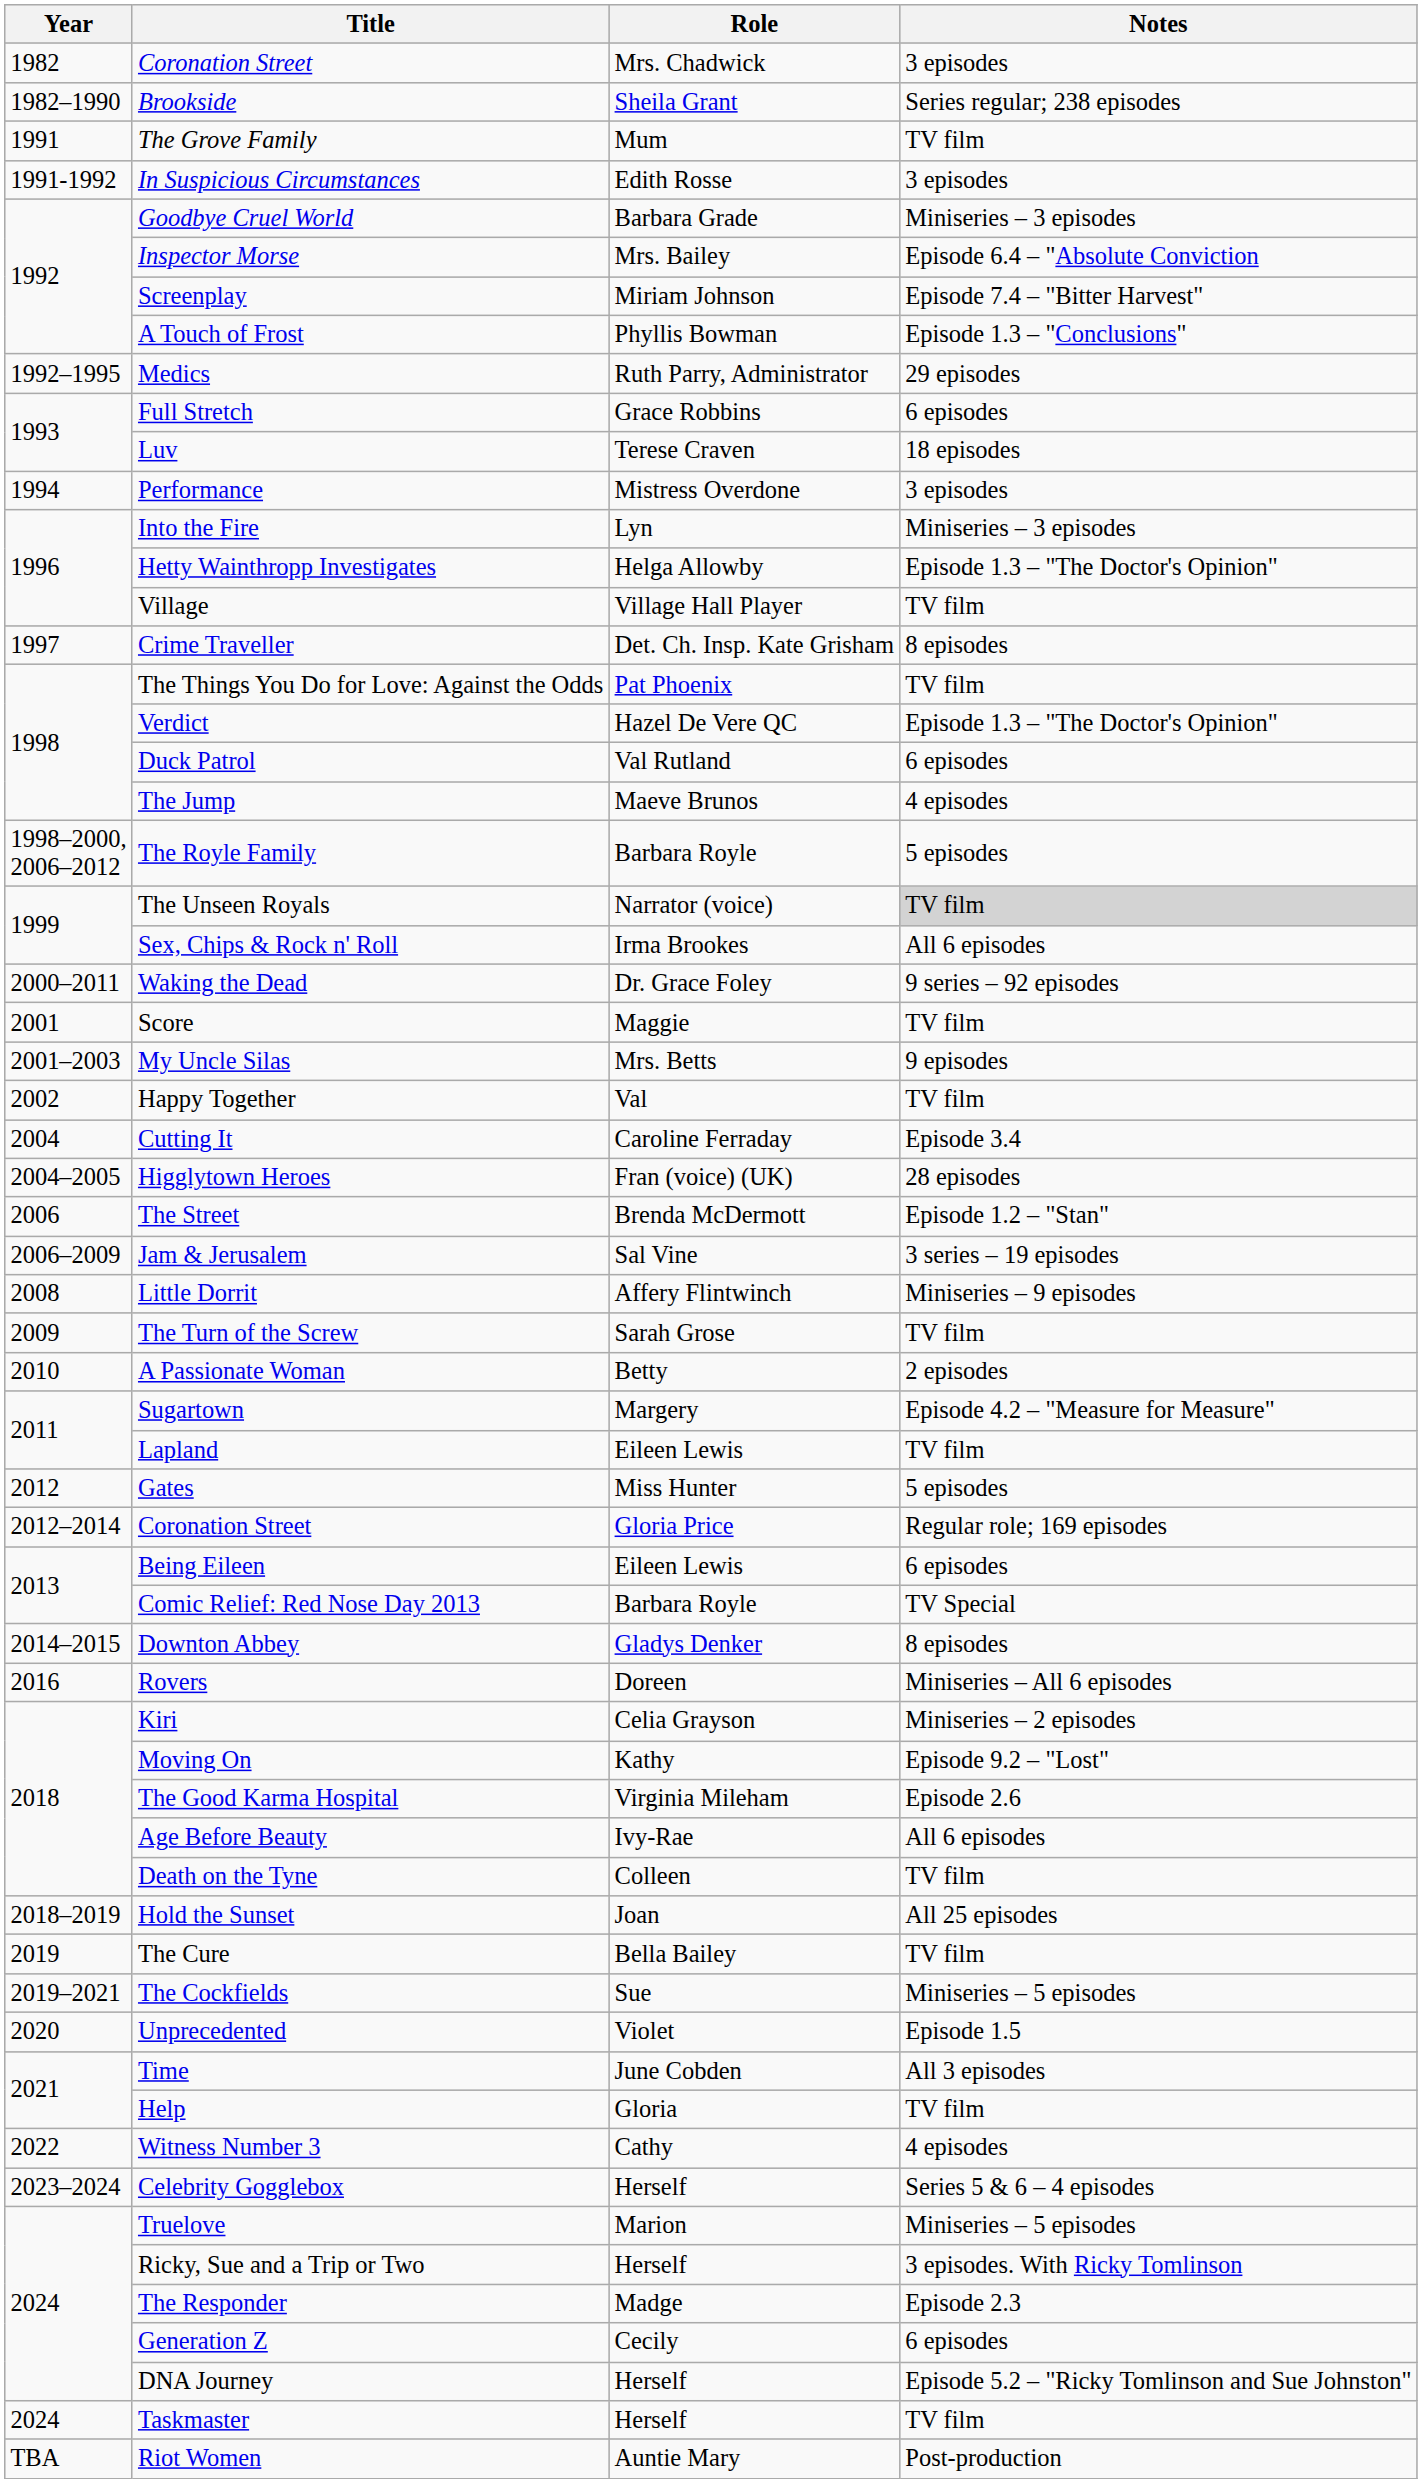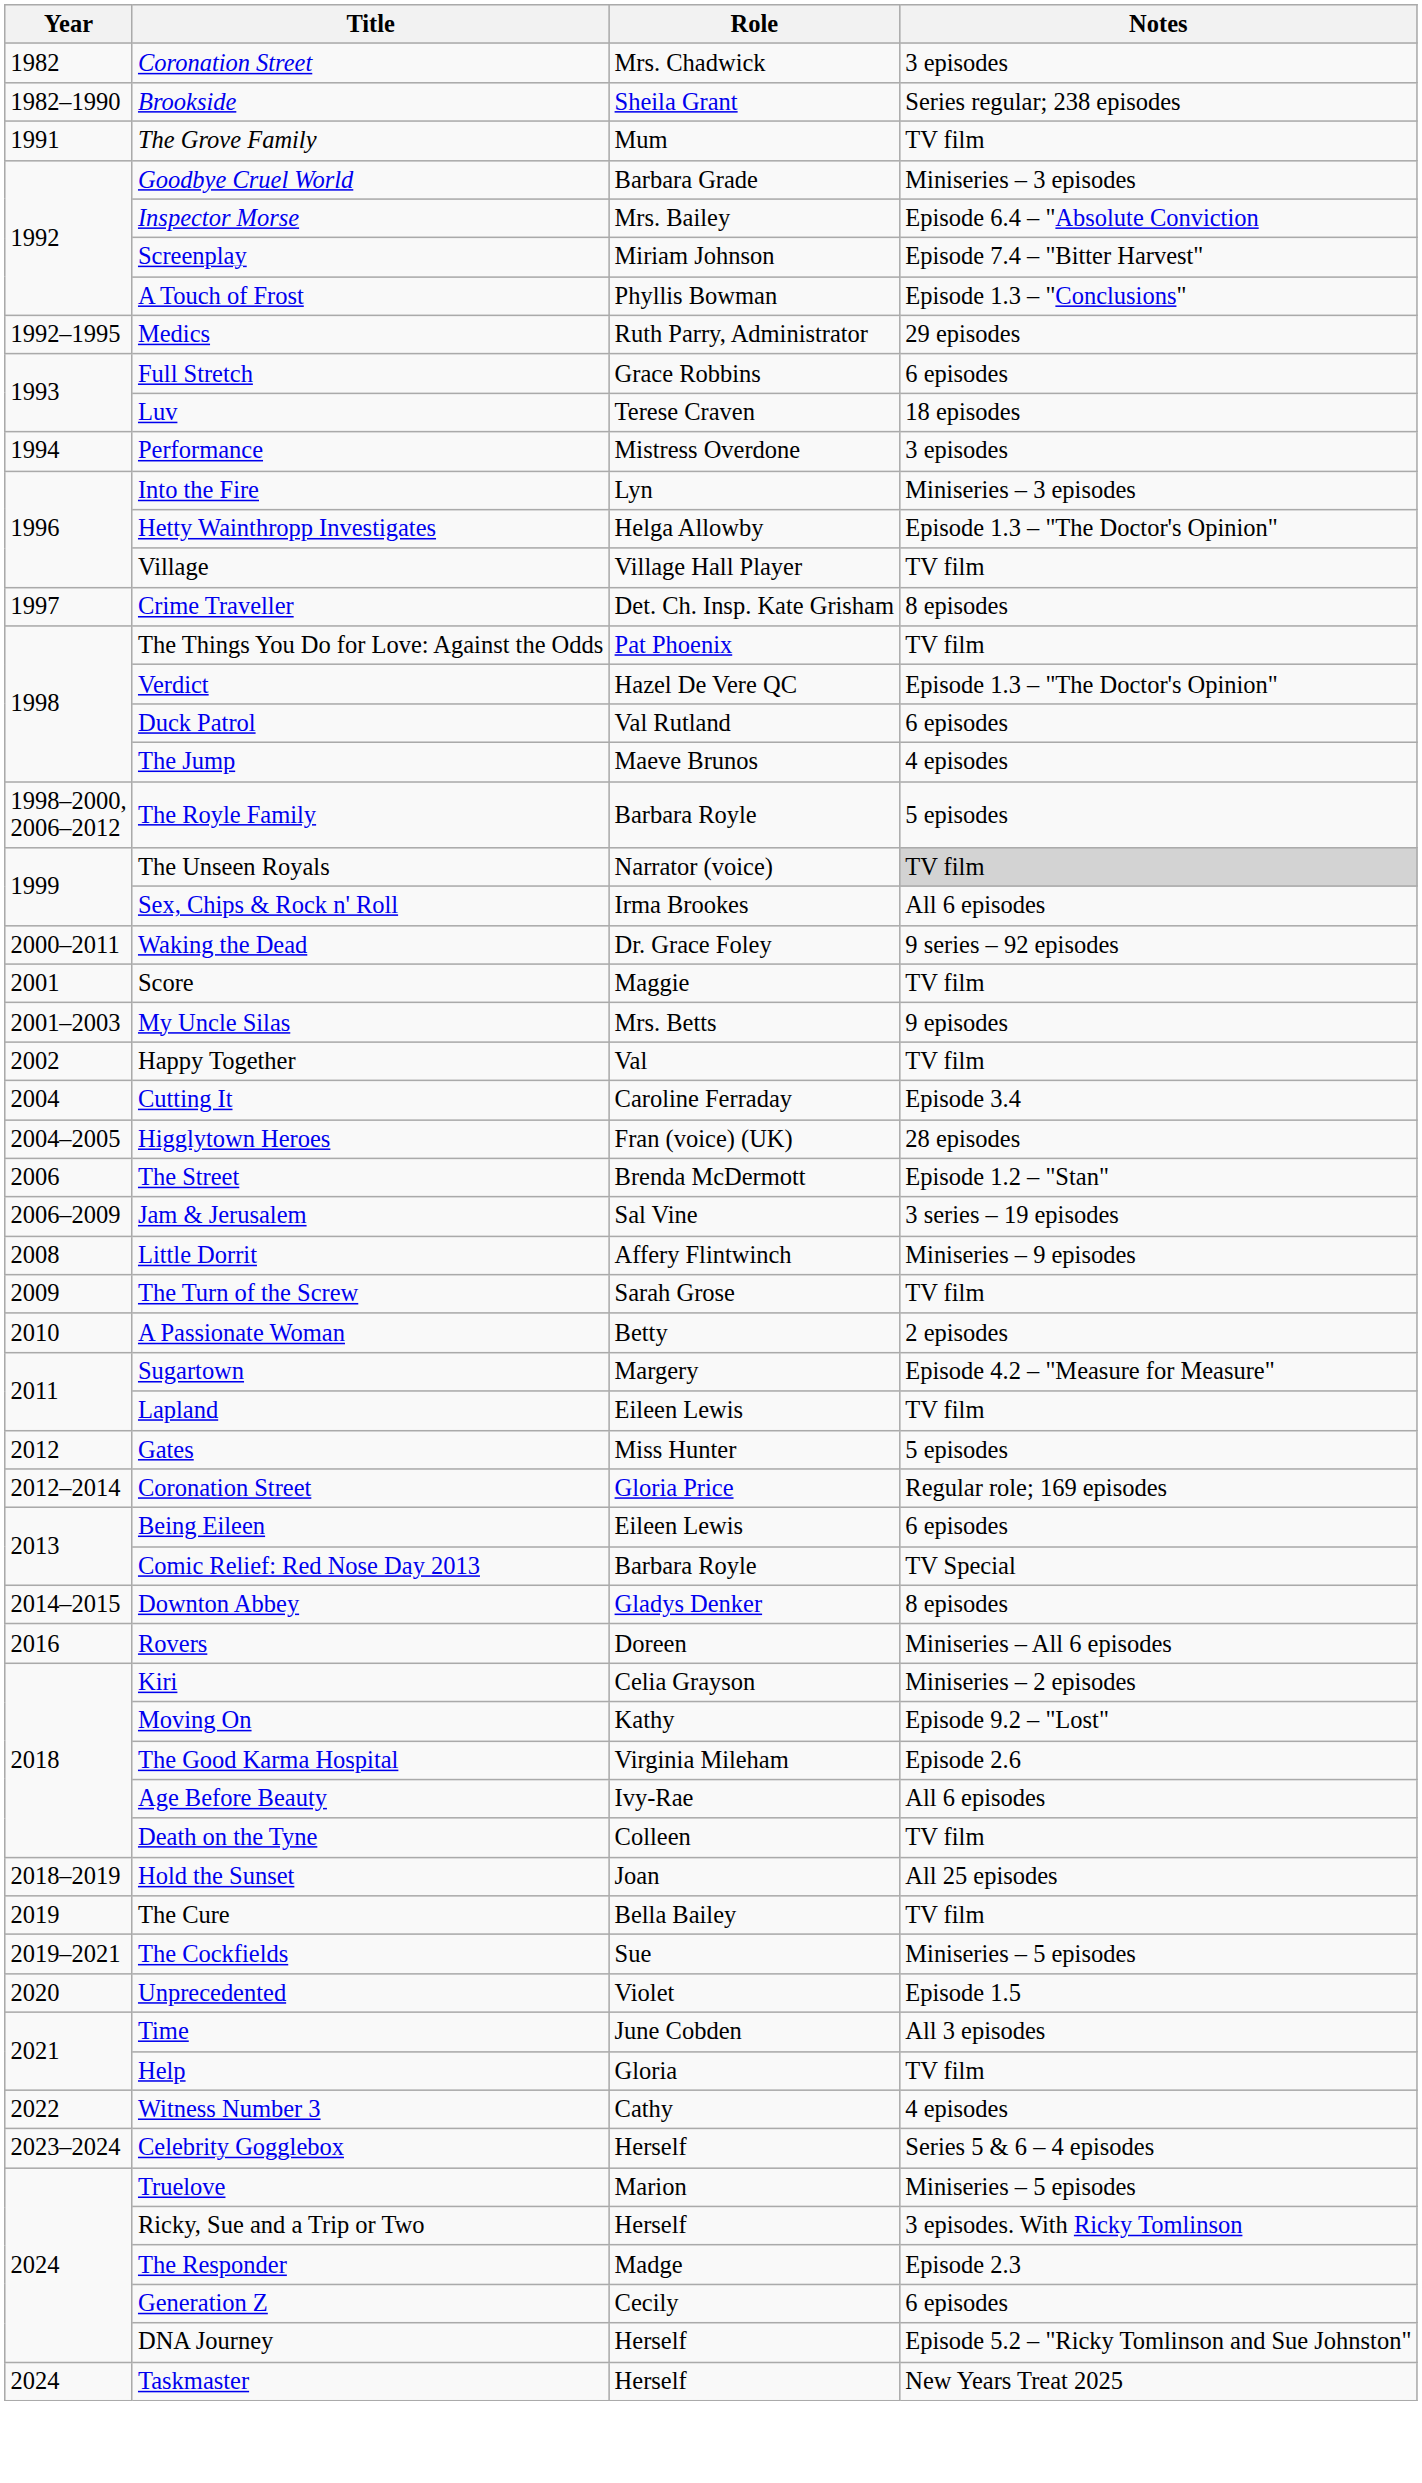 <table class="wikitable plainrowheaders sortable">
 <tr>
 <th>Year</th>
 <th>Title</th>
 <th>Role</th>
 <th>Notes</th>
 </tr>
 <tr>
 <td>1982</td>
 <td><em><a href='#'>Coronation Street</a></em></td>
 <td>Mrs. Chadwick</td>
 <td>3 episodes</td>
 </tr>
 <tr>
 <td>1982–1990</td>
 <td><em><a href='#'>Brookside</a></em></td>
 <td><a href='#'>Sheila Grant</a></td>
 <td>Series regular; 238 episodes</td>
 </tr>
 <tr>
 <td>1991</td>
 <td><em>The Grove Family</em></td>
 <td>Mum</td>
 <td>TV film</td>
-</tr>
-<tr>
-<td>1991-1992</td>
-<td><em><a href='#'>In Suspicious Circumstances</a></em></td>
-<td>Edith Rosse</td>
-<td>3 episodes</td>
 </tr>
 <tr>
 <td rowspan="4">1992</td>
 <td><em><a href='#'>Goodbye Cruel World</a></em></td>
 <td>Barbara Grade</td>
 <td>Miniseries – 3 episodes</td>
 </tr>
 <tr>
 <td><em><a href='#'>Inspector Morse</a></em></td>
 <td>Mrs. Bailey</td>
 <td>Episode 6.4 – "<a href='#'>Absolute Conviction</a><em></td>
 </tr>
 <tr>
 <td></em><a href='#'>Screenplay</a><em></td>
 <td>Miriam Johnson</td>
 <td>Episode 7.4 – "Bitter Harvest"</td>
 </tr>
 <tr>
 <td></em><a href='#'>A Touch of Frost</a><em></td>
 <td>Phyllis Bowman</td>
 <td>Episode 1.3 – "<a href='#'>Conclusions</a>"</td>
 </tr>
 <tr>
 <td>1992–1995</td>
 <td></em><a href='#'>Medics</a><em></td>
 <td>Ruth Parry, Administrator</td>
 <td>29 episodes</td>
 </tr>
 <tr>
 <td rowspan="2">1993</td>
 <td></em><a href='#'>Full Stretch</a><em></td>
 <td>Grace Robbins</td>
 <td>6 episodes</td>
 </tr>
 <tr>
 <td></em><a href='#'>Luv</a><em></td>
 <td>Terese Craven</td>
 <td>18 episodes</td>
 </tr>
 <tr>
 <td>1994</td>
 <td></em><a href='#'>Performance</a><em></td>
 <td>Mistress Overdone</td>
 <td>3 episodes</td>
 </tr>
 <tr>
 <td rowspan="3">1996</td>
 <td></em><a href='#'>Into the Fire</a><em></td>
 <td>Lyn</td>
 <td>Miniseries – 3 episodes</td>
 </tr>
 <tr>
 <td></em><a href='#'>Hetty Wainthropp Investigates</a><em></td>
 <td>Helga Allowby</td>
 <td>Episode 1.3 – "The Doctor's Opinion"</td>
 </tr>
 <tr>
 <td></em>Village<em></td>
 <td>Village Hall Player</td>
 <td>TV film</td>
 </tr>
 <tr>
 <td>1997</td>
 <td></em><a href='#'>Crime Traveller</a><em></td>
 <td>Det. Ch. Insp. Kate Grisham</td>
 <td>8 episodes</td>
 </tr>
 <tr>
 <td rowspan="4">1998</td>
 <td></em>The Things You Do for Love: Against the Odds<em></td>
 <td><a href='#'>Pat Phoenix</a></td>
 <td>TV film</td>
 </tr>
 <tr>
 <td></em><a href='#'>Verdict</a><em></td>
 <td>Hazel De Vere QC</td>
 <td>Episode 1.3 – "The Doctor's Opinion"</td>
 </tr>
 <tr>
 <td></em><a href='#'>Duck Patrol</a><em></td>
 <td>Val Rutland</td>
 <td>6 episodes</td>
 </tr>
 <tr>
 <td></em><a href='#'>The Jump</a><em></td>
 <td>Maeve Brunos</td>
 <td>4 episodes</td>
 </tr>
 <tr>
 <td>1998–2000,<br>2006–2012</td>
 <td></em><a href='#'>The Royle Family</a><em></td>
 <td>Barbara Royle</td>
 <td>5 episodes</td>
 </tr>
 <tr>
 <td rowspan="2">1999</td>
 <td></em>The Unseen Royals<em></td>
 <td>Narrator (voice)</td>
 <td style="background: lightgrey;">TV film</td>
 </tr>
 <tr>
 <td></em><a href='#'>Sex, Chips & Rock n' Roll</a><em></td>
 <td>Irma Brookes</td>
 <td>All 6 episodes</td>
 </tr>
 <tr>
 <td>2000–2011</td>
 <td></em><a href='#'>Waking the Dead</a><em></td>
 <td>Dr. Grace Foley</td>
 <td>9 series – 92 episodes</td>
 </tr>
 <tr>
 <td>2001</td>
 <td></em>Score<em></td>
 <td>Maggie</td>
 <td>TV film</td>
 </tr>
 <tr>
 <td>2001–2003</td>
 <td></em><a href='#'>My Uncle Silas</a><em></td>
 <td>Mrs. Betts</td>
 <td>9 episodes</td>
 </tr>
 <tr>
 <td>2002</td>
 <td></em>Happy Together<em></td>
 <td>Val</td>
 <td>TV film</td>
 </tr>
 <tr>
 <td>2004</td>
 <td></em><a href='#'>Cutting It</a><em></td>
 <td>Caroline Ferraday</td>
 <td>Episode 3.4</td>
 </tr>
 <tr>
 <td>2004–2005</td>
 <td></em><a href='#'>Higglytown Heroes</a><em></td>
 <td>Fran (voice) (UK)</td>
 <td>28 episodes</td>
 </tr>
 <tr>
 <td>2006</td>
 <td></em><a href='#'>The Street</a><em></td>
 <td>Brenda McDermott</td>
 <td>Episode 1.2 – "Stan"</td>
 </tr>
 <tr>
 <td>2006–2009</td>
 <td></em><a href='#'>Jam & Jerusalem</a><em></td>
 <td>Sal Vine</td>
 <td>3 series – 19 episodes</td>
 </tr>
 <tr>
 <td>2008</td>
 <td></em><a href='#'>Little Dorrit</a><em></td>
 <td>Affery Flintwinch</td>
 <td>Miniseries – 9 episodes</td>
 </tr>
 <tr>
 <td>2009</td>
 <td></em><a href='#'>The Turn of the Screw</a><em></td>
 <td>Sarah Grose</td>
 <td>TV film</td>
 </tr>
 <tr>
 <td>2010</td>
 <td></em><a href='#'>A Passionate Woman</a><em></td>
 <td>Betty</td>
 <td>2 episodes</td>
 </tr>
 <tr>
 <td rowspan="2">2011</td>
 <td></em><a href='#'>Sugartown</a><em></td>
 <td>Margery</td>
 <td>Episode 4.2 – "Measure for Measure"</td>
 </tr>
 <tr>
 <td></em><a href='#'>Lapland</a><em></td>
 <td>Eileen Lewis</td>
 <td>TV film</td>
 </tr>
 <tr>
 <td>2012</td>
 <td></em><a href='#'>Gates</a><em></td>
 <td>Miss Hunter</td>
 <td>5 episodes</td>
 </tr>
 <tr>
 <td>2012–2014</td>
 <td></em><a href='#'>Coronation Street</a><em></td>
 <td><a href='#'>Gloria Price</a></td>
 <td>Regular role; 169 episodes</td>
 </tr>
 <tr>
 <td rowspan="2">2013</td>
 <td></em><a href='#'>Being Eileen</a><em></td>
 <td>Eileen Lewis</td>
 <td>6 episodes</td>
 </tr>
 <tr>
 <td></em><a href='#'>Comic Relief: Red Nose Day 2013</a><em></td>
 <td>Barbara Royle</td>
 <td>TV Special</td>
 </tr>
 <tr>
 <td>2014–2015</td>
 <td></em><a href='#'>Downton Abbey</a><em></td>
 <td><a href='#'>Gladys Denker</a></td>
 <td>8 episodes</td>
 </tr>
 <tr>
 <td>2016</td>
 <td></em><a href='#'>Rovers</a><em></td>
 <td>Doreen</td>
 <td>Miniseries – All 6 episodes</td>
 </tr>
 <tr>
 <td rowspan="5">2018</td>
 <td></em><a href='#'>Kiri</a><em></td>
 <td>Celia Grayson</td>
 <td>Miniseries – 2 episodes</td>
 </tr>
 <tr>
 <td></em><a href='#'>Moving On</a><em></td>
 <td>Kathy</td>
 <td>Episode 9.2 – "Lost"</td>
 </tr>
 <tr>
 <td></em><a href='#'>The Good Karma Hospital</a><em></td>
 <td>Virginia Mileham</td>
 <td>Episode 2.6</td>
 </tr>
 <tr>
 <td></em><a href='#'>Age Before Beauty</a><em></td>
 <td>Ivy-Rae</td>
 <td>All 6 episodes</td>
 </tr>
 <tr>
 <td></em><a href='#'>Death on the Tyne</a><em></td>
 <td>Colleen</td>
 <td>TV film</td>
 </tr>
 <tr>
 <td>2018–2019</td>
 <td></em><a href='#'>Hold the Sunset</a><em></td>
 <td>Joan</td>
 <td>All 25 episodes</td>
 </tr>
 <tr>
 <td>2019</td>
 <td></em>The Cure<em></td>
 <td>Bella Bailey</td>
 <td>TV film</td>
 </tr>
 <tr>
 <td>2019–2021</td>
 <td></em><a href='#'>The Cockfields</a><em></td>
 <td>Sue</td>
 <td>Miniseries – 5 episodes</td>
 </tr>
 <tr>
 <td>2020</td>
 <td></em><a href='#'>Unprecedented</a><em></td>
 <td>Violet</td>
 <td>Episode 1.5</td>
 </tr>
 <tr>
 <td rowspan="2">2021</td>
 <td></em><a href='#'>Time</a><em></td>
 <td>June Cobden</td>
 <td>All 3 episodes</td>
 </tr>
 <tr>
 <td></em><a href='#'>Help</a><em></td>
 <td>Gloria</td>
 <td>TV film</td>
 </tr>
 <tr>
 <td>2022</td>
 <td></em><a href='#'>Witness Number 3</a><em></td>
 <td>Cathy</td>
 <td>4 episodes</td>
 </tr>
 <tr>
 <td>2023–2024</td>
 <td></em><a href='#'>Celebrity Gogglebox</a><em></td>
 <td>Herself</td>
 <td>Series 5 & 6 – 4 episodes</td>
 </tr>
 <tr>
 <td rowspan="5">2024</td>
 <td></em><a href='#'>Truelove</a><em></td>
 <td>Marion</td>
 <td>Miniseries – 5 episodes</td>
 </tr>
 <tr>
 <td></em>Ricky, Sue and a Trip or Two<em></td>
 <td>Herself</td>
 <td>3 episodes. With <a href='#'>Ricky Tomlinson</a></td>
 </tr>
 <tr>
 <td></em><a href='#'>The Responder</a><em></td>
 <td>Madge</td>
 <td>Episode 2.3</td>
 </tr>
 <tr>
 <td></em><a href='#'>Generation Z</a><em></td>
 <td>Cecily</td>
 <td>6 episodes</td>
 </tr>
 <tr>
 <td></em>DNA Journey<em></td>
 <td>Herself</td>
 <td>Episode 5.2 – "Ricky Tomlinson and Sue Johnston"</td>
 </tr>
 <tr>
 <td>2024</td>
 <td></em><a href='#'>Taskmaster</a><em></td>
 <td>Herself</td>
-<td>TV film</td>
-</tr>
-<tr>
-<td>TBA</td>
-<td></em><a href='#'>Riot Women</a><em></td>
-<td>Auntie Mary</td>
-<td>Post-production</td>
+<td>New Years Treat 2025</td>
 </tr>
 </table>
